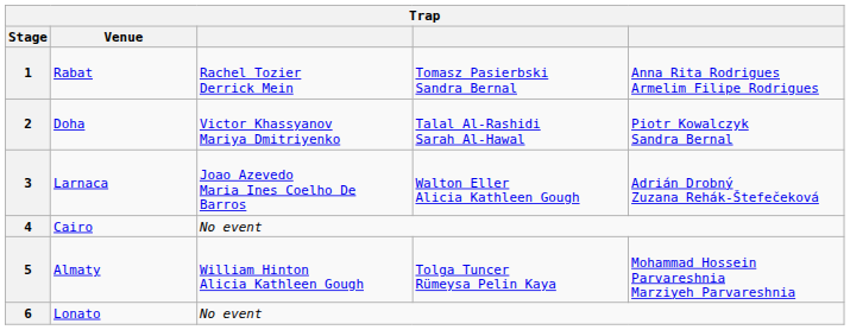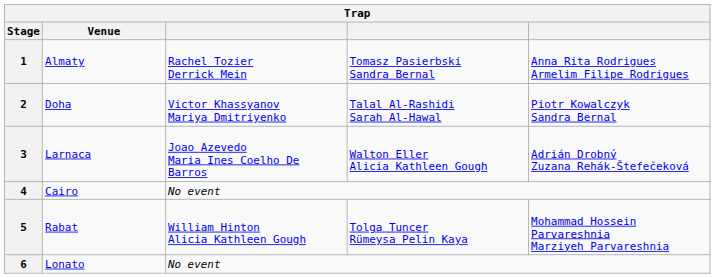 <table class="wikitable">
 <tr>
 <th colspan="5">Trap</th>
 </tr>
 <tr>
 <th>Stage</th>
 <th width=140>Venue</th>
 <th width=210></th>
 <th width=210></th>
 <th width=210></th>
 </tr>
 <tr>
 <th>1</th>
-<td> <a href='#'>Rabat</a></td>
+<td> <a href='#'>Almaty</a></td>
 <td> <br> <a href='#'>Rachel Tozier</a> <br> <a href='#'>Derrick Mein</a></td>
 <td> <br> <a href='#'>Tomasz Pasierbski</a> <br> <a href='#'>Sandra Bernal</a></td>
 <td> <br> <a href='#'>Anna Rita Rodrigues</a> <br> <a href='#'>Armelim Filipe Rodrigues</a></td>
 </tr>
 <tr>
 <th>2</th>
 <td> <a href='#'>Doha</a></td>
 <td> <br> <a href='#'>Victor Khassyanov</a> <br> <a href='#'>Mariya Dmitriyenko</a></td>
 <td> <br> <a href='#'>Talal Al-Rashidi</a><br><a href='#'>Sarah Al-Hawal</a></td>
 <td> <br> <a href='#'>Piotr Kowalczyk</a><br><a href='#'>Sandra Bernal</a></td>
 </tr>
 <tr>
 <th>3</th>
 <td> <a href='#'>Larnaca</a></td>
 <td> <br> <a href='#'>Joao Azevedo</a> <br> <a href='#'>Maria Ines Coelho De Barros</a></td>
 <td> <br> <a href='#'>Walton Eller</a><br><a href='#'>Alicia Kathleen Gough</a></td>
 <td> <br> <a href='#'>Adrián Drobný</a><br><a href='#'>Zuzana Rehák-Štefečeková</a></td>
 </tr>
 <tr>
 <th>4</th>
 <td> <a href='#'>Cairo</a></td>
 <td colspan="3"><em>No event</em></td>
 </tr>
 <tr>
 <th>5</th>
-<td> <a href='#'>Almaty</a></td>
+<td> <a href='#'>Rabat</a></td>
 <td> <br> <a href='#'>William Hinton</a><br><a href='#'>Alicia Kathleen Gough</a></td>
 <td> <br> <a href='#'>Tolga Tuncer</a> <br> <a href='#'>Rümeysa Pelin Kaya</a></td>
 <td> <br> <a href='#'>Mohammad Hossein Parvareshnia</a> <br> <a href='#'>Marziyeh Parvareshnia</a></td>
 </tr>
 <tr>
 <th>6</th>
 <td> <a href='#'>Lonato</a></td>
 <td colspan="3"><em>No event</em></td>
 </tr>
 </table>
